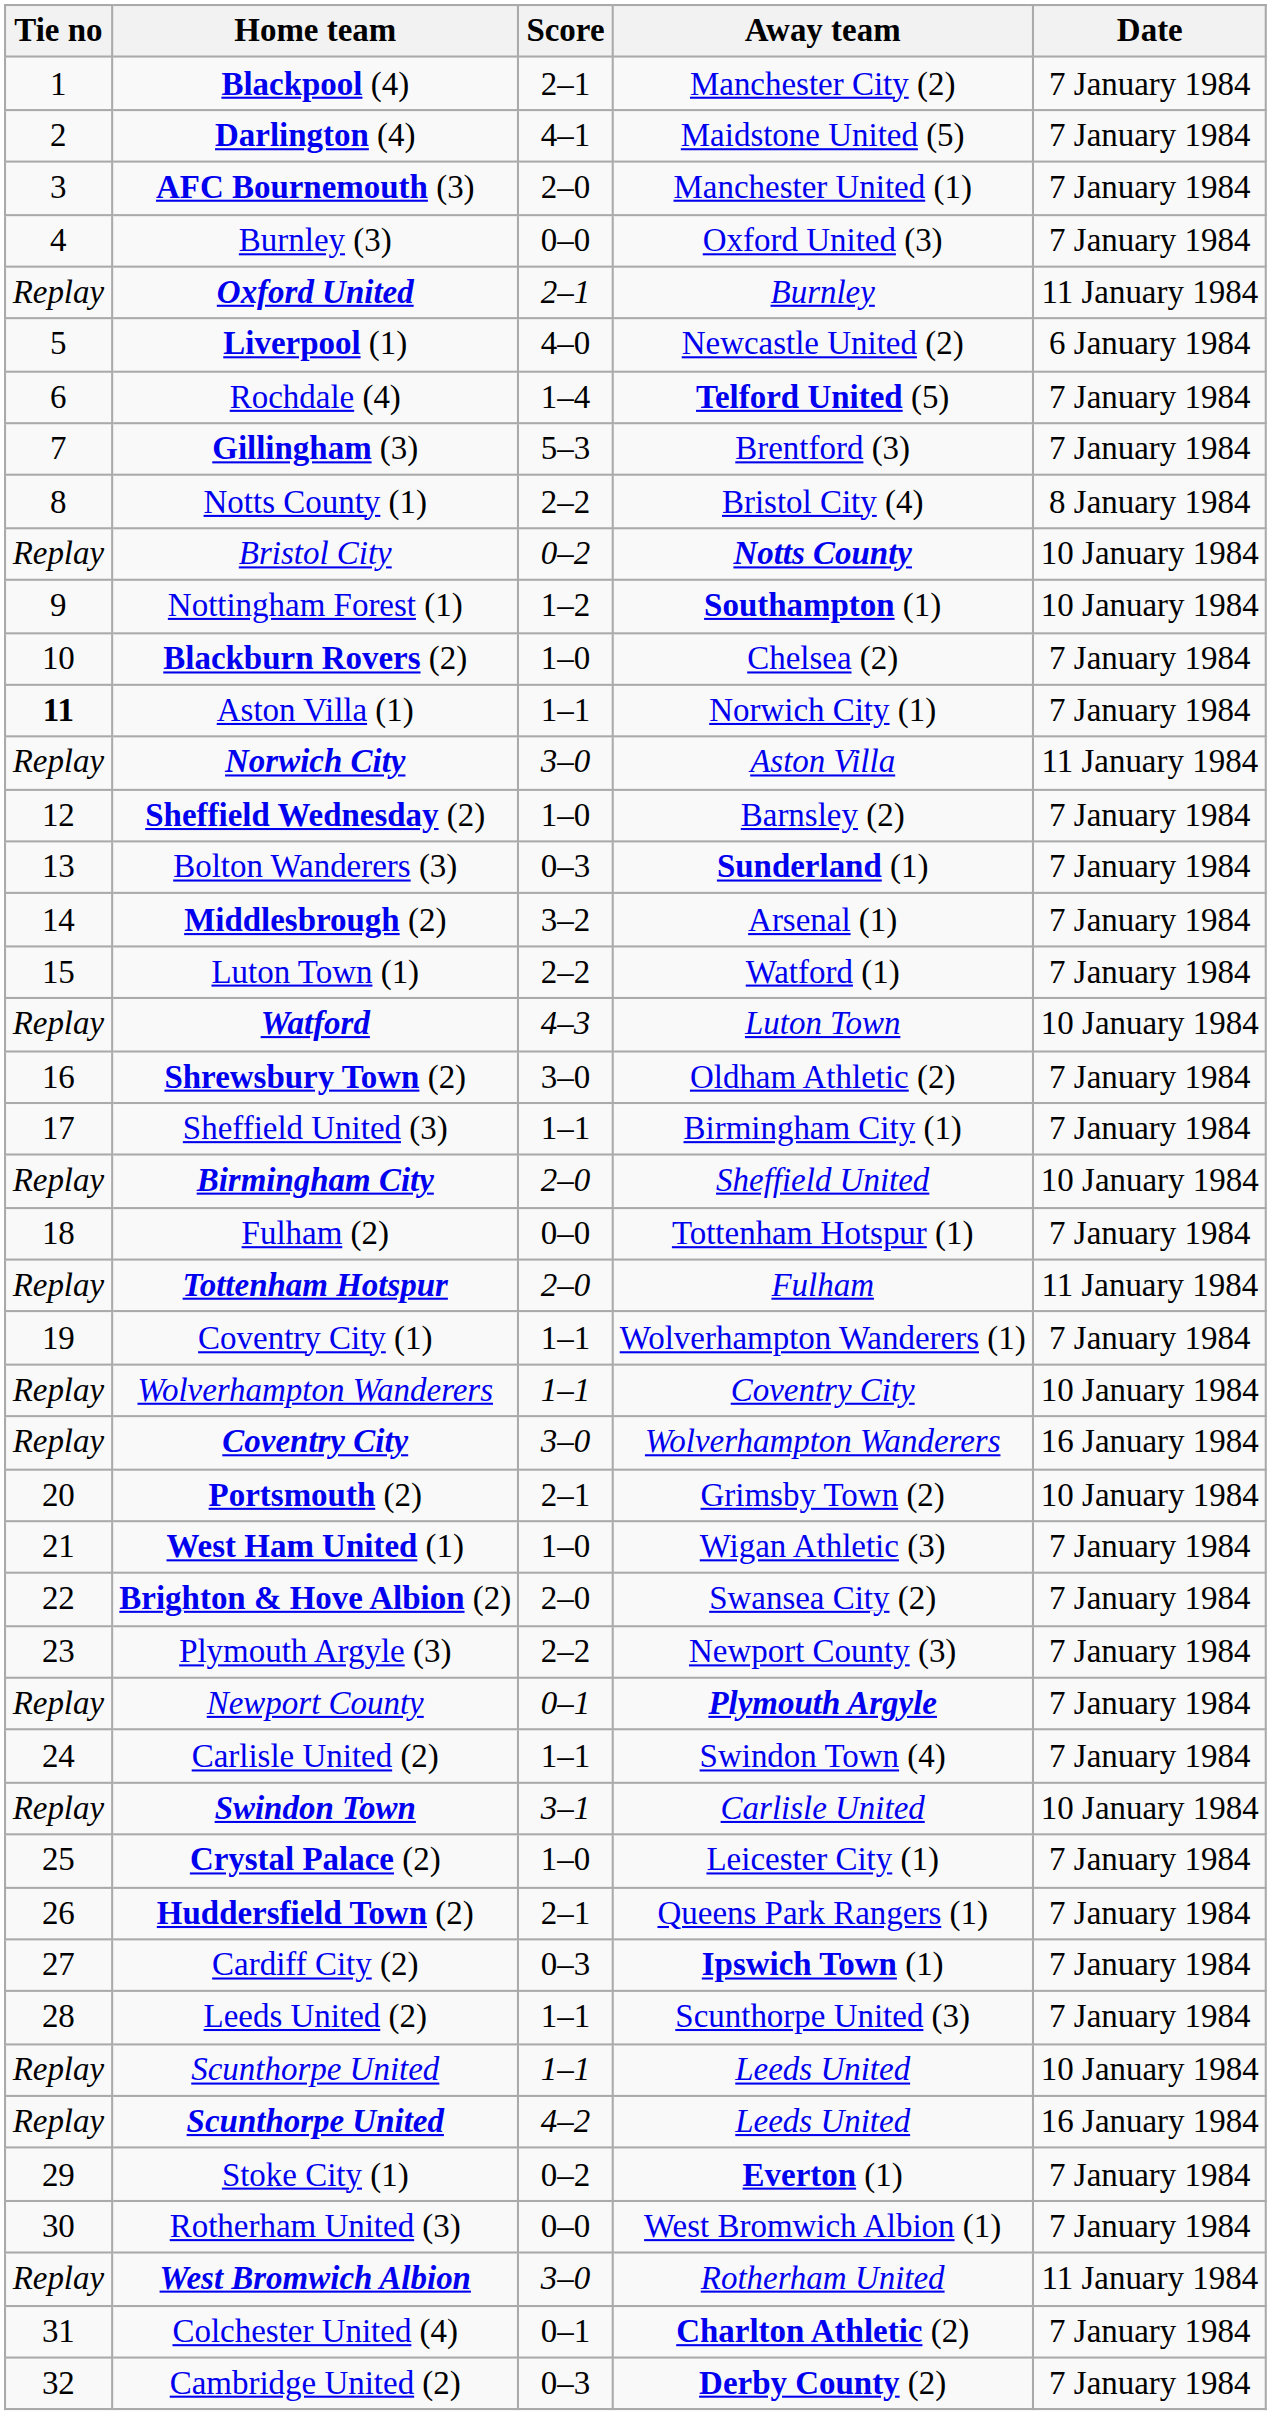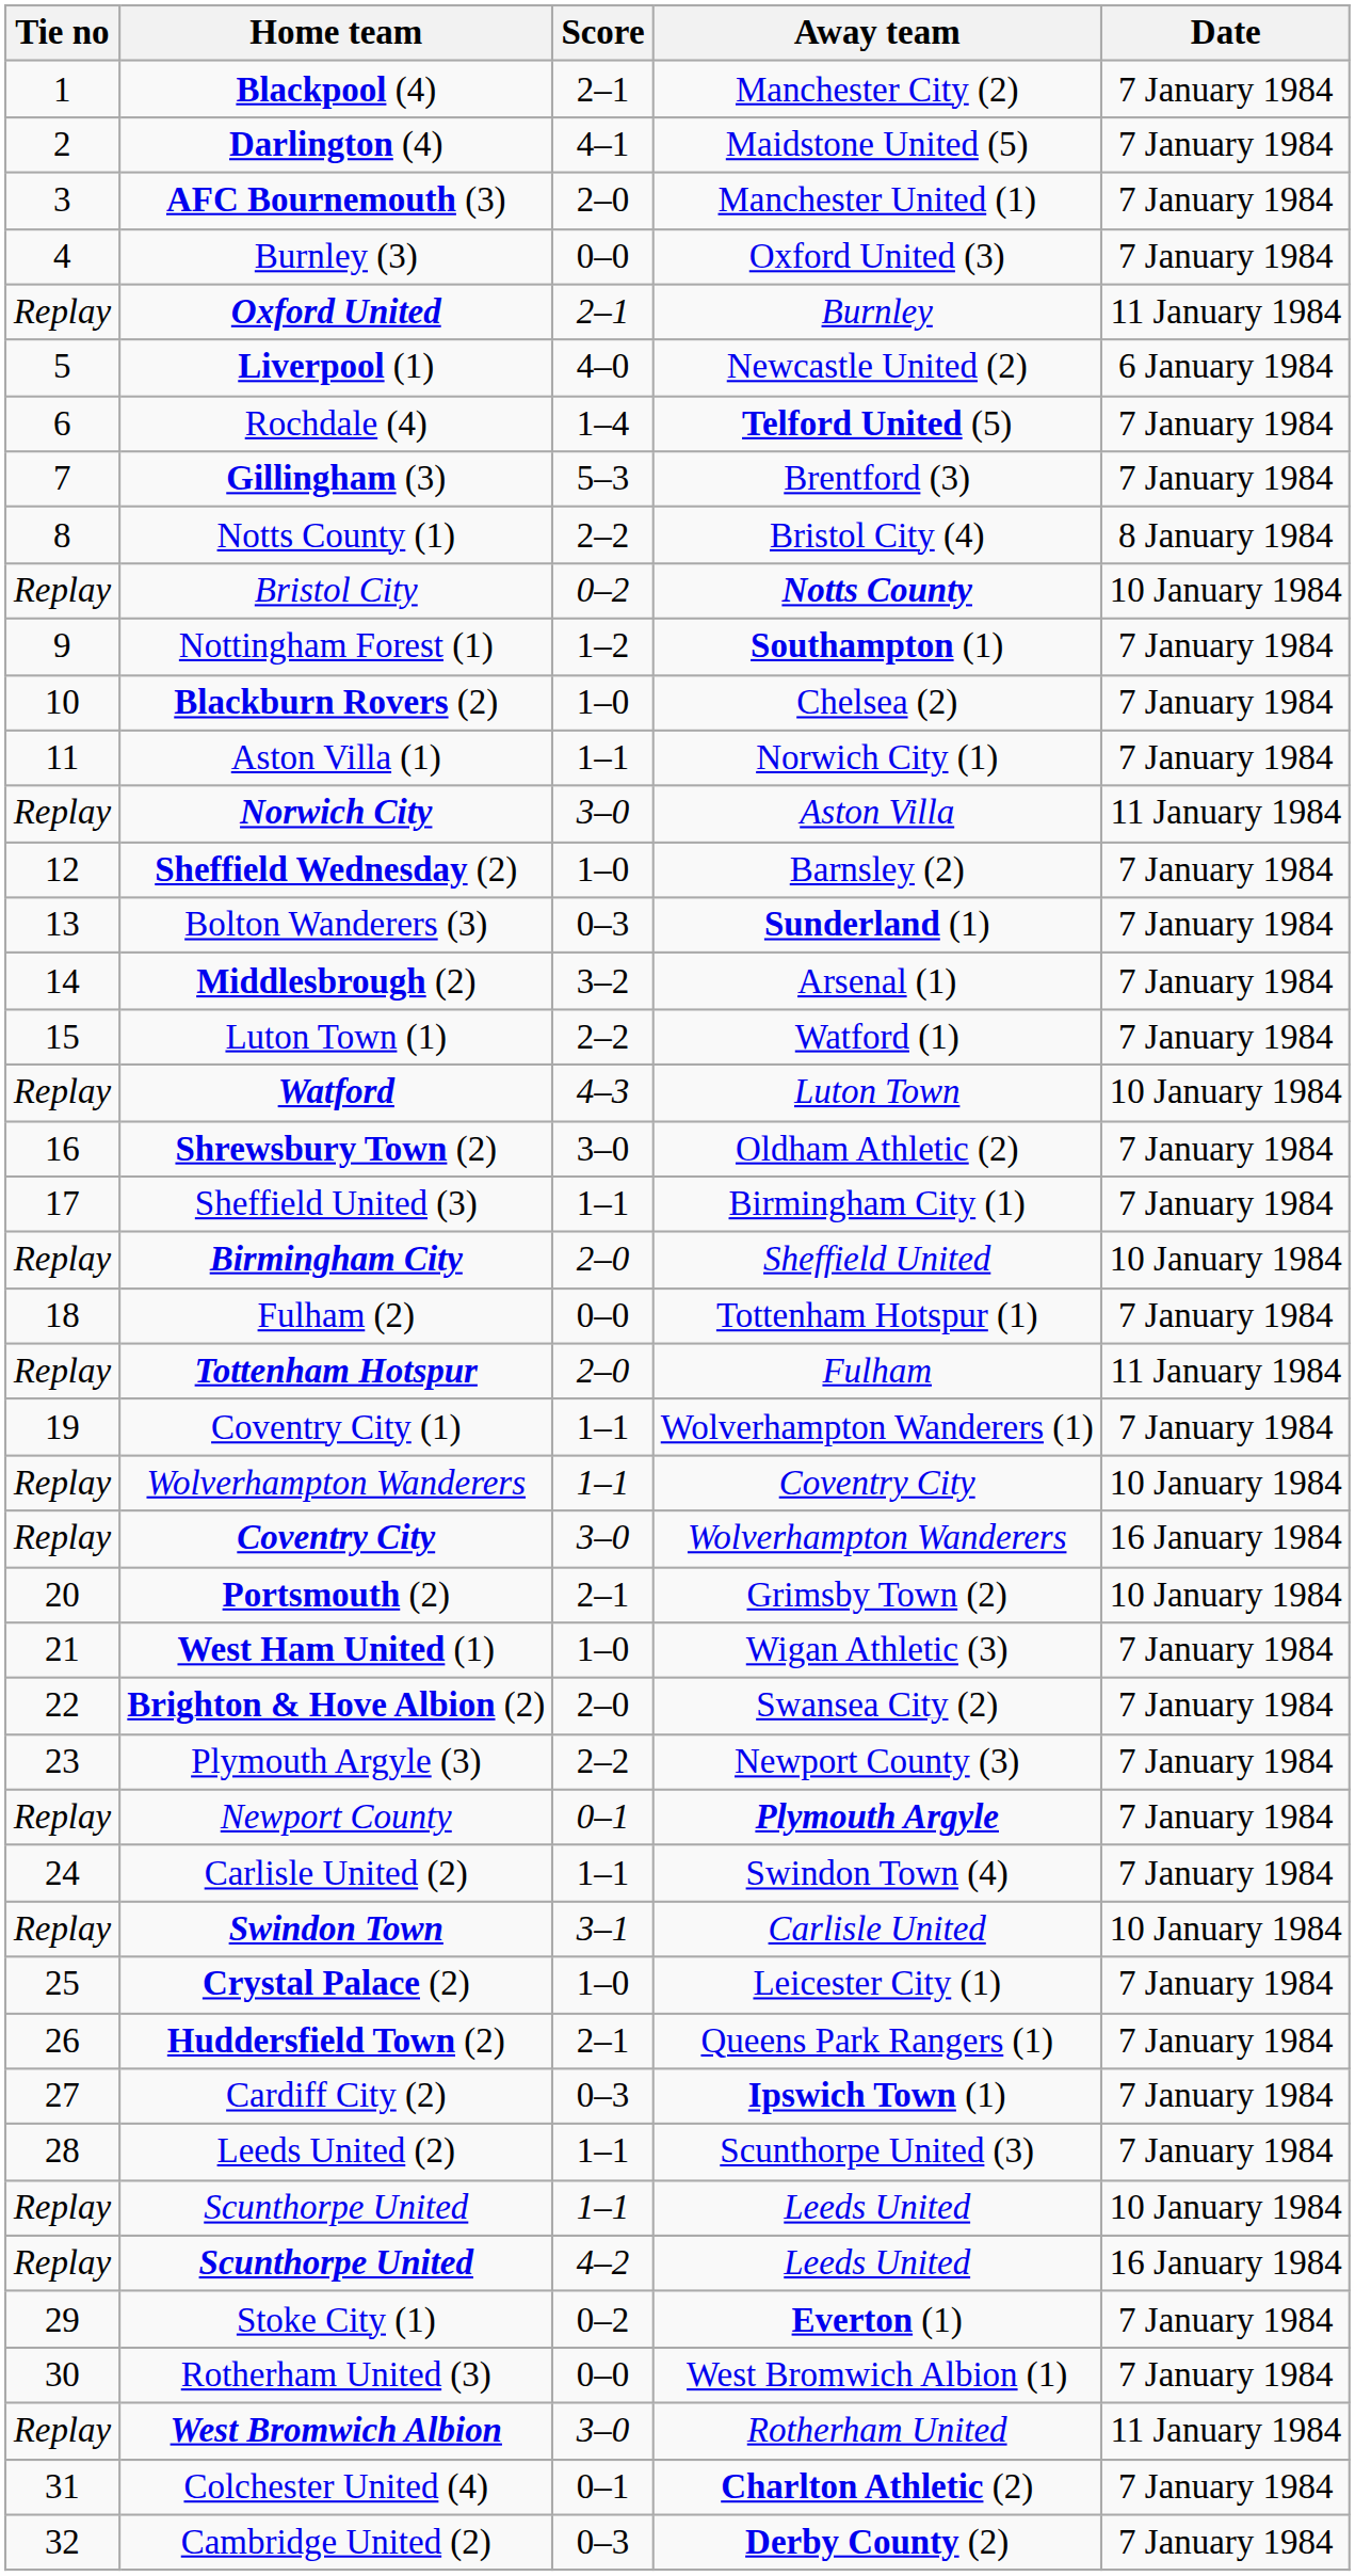 <table class="wikitable" style="text-align: center">
 <tr>
 <th>Tie no</th>
 <th>Home team</th>
 <th>Score</th>
 <th>Away team</th>
 <th>Date</th>
 </tr>
 <tr>
 <td>1</td>
 <td><strong><a href='#'>Blackpool</a></strong> (4)</td>
 <td>2–1</td>
 <td><a href='#'>Manchester City</a> (2)</td>
 <td>7 January 1984</td>
 </tr>
 <tr>
 <td>2</td>
 <td><strong><a href='#'>Darlington</a></strong> (4)</td>
 <td>4–1</td>
 <td><a href='#'>Maidstone United</a> (5)</td>
 <td>7 January 1984</td>
 </tr>
 <tr>
 <td>3</td>
 <td><strong><a href='#'>AFC Bournemouth</a></strong> (3)</td>
 <td>2–0</td>
 <td><a href='#'>Manchester United</a> (1)</td>
 <td>7 January 1984</td>
 </tr>
 <tr>
 <td>4</td>
 <td><a href='#'>Burnley</a> (3)</td>
 <td>0–0</td>
 <td><a href='#'>Oxford United</a> (3)</td>
 <td>7 January 1984</td>
 </tr>
 <tr>
 <td><em>Replay</em></td>
 <td><strong><em><a href='#'>Oxford United</a></em></strong></td>
 <td><em>2–1</em></td>
 <td><em><a href='#'>Burnley</a></em></td>
 <td>11 January 1984</td>
 </tr>
 <tr>
 <td>5</td>
 <td><strong><a href='#'>Liverpool</a></strong> (1)</td>
 <td>4–0</td>
 <td><a href='#'>Newcastle United</a> (2)</td>
 <td>6 January 1984</td>
 </tr>
 <tr>
 <td>6</td>
 <td><a href='#'>Rochdale</a> (4)</td>
 <td>1–4</td>
 <td><strong><a href='#'>Telford United</a></strong> (5)</td>
 <td>7 January 1984</td>
 </tr>
 <tr>
 <td>7</td>
 <td><strong><a href='#'>Gillingham</a></strong> (3)</td>
 <td>5–3</td>
 <td><a href='#'>Brentford</a> (3)</td>
 <td>7 January 1984</td>
 </tr>
 <tr>
 <td>8</td>
 <td><a href='#'>Notts County</a> (1)</td>
 <td>2–2</td>
 <td><a href='#'>Bristol City</a> (4)</td>
 <td>8 January 1984</td>
 </tr>
 <tr>
 <td><em>Replay</em></td>
 <td><em><a href='#'>Bristol City</a></em></td>
 <td><em>0–2</em></td>
 <td><strong><em><a href='#'>Notts County</a></em></strong></td>
 <td>10 January 1984</td>
 </tr>
 <tr>
 <td>9</td>
 <td><a href='#'>Nottingham Forest</a> (1)</td>
 <td>1–2</td>
 <td><strong><a href='#'>Southampton</a></strong> (1)</td>
-<td>10 January 1984</td>
+<td>7 January 1984</td>
 </tr>
 <tr>
 <td>10</td>
 <td><strong><a href='#'>Blackburn Rovers</a></strong> (2)</td>
 <td>1–0</td>
 <td><a href='#'>Chelsea</a> (2)</td>
 <td>7 January 1984</td>
 </tr>
 <tr>
-<td><strong>11</strong></td>
+<td>11</td>
 <td><a href='#'>Aston Villa</a> (1)</td>
 <td>1–1</td>
 <td><a href='#'>Norwich City</a> (1)</td>
 <td>7 January 1984</td>
 </tr>
 <tr>
 <td><em>Replay</em></td>
 <td><strong><em><a href='#'>Norwich City</a></em></strong></td>
 <td><em>3–0</em></td>
 <td><em><a href='#'>Aston Villa</a></em></td>
 <td>11 January 1984</td>
 </tr>
 <tr>
 <td>12</td>
 <td><strong><a href='#'>Sheffield Wednesday</a></strong> (2)</td>
 <td>1–0</td>
 <td><a href='#'>Barnsley</a> (2)</td>
 <td>7 January 1984</td>
 </tr>
 <tr>
 <td>13</td>
 <td><a href='#'>Bolton Wanderers</a> (3)</td>
 <td>0–3</td>
 <td><strong><a href='#'>Sunderland</a></strong> (1)</td>
 <td>7 January 1984</td>
 </tr>
 <tr>
 <td>14</td>
 <td><strong><a href='#'>Middlesbrough</a></strong> (2)</td>
 <td>3–2</td>
 <td><a href='#'>Arsenal</a> (1)</td>
 <td>7 January 1984</td>
 </tr>
 <tr>
 <td>15</td>
 <td><a href='#'>Luton Town</a> (1)</td>
 <td>2–2</td>
 <td><a href='#'>Watford</a> (1)</td>
 <td>7 January 1984</td>
 </tr>
 <tr>
 <td><em>Replay</em></td>
 <td><strong><em><a href='#'>Watford</a></em></strong></td>
 <td><em>4–3</em></td>
 <td><em><a href='#'>Luton Town</a></em></td>
 <td>10 January 1984</td>
 </tr>
 <tr>
 <td>16</td>
 <td><strong><a href='#'>Shrewsbury Town</a></strong> (2)</td>
 <td>3–0</td>
 <td><a href='#'>Oldham Athletic</a> (2)</td>
 <td>7 January 1984</td>
 </tr>
 <tr>
 <td>17</td>
 <td><a href='#'>Sheffield United</a> (3)</td>
 <td>1–1</td>
 <td><a href='#'>Birmingham City</a> (1)</td>
 <td>7 January 1984</td>
 </tr>
 <tr>
 <td><em>Replay</em></td>
 <td><strong><em><a href='#'>Birmingham City</a></em></strong></td>
 <td><em>2–0</em></td>
 <td><em><a href='#'>Sheffield United</a></em></td>
 <td>10 January 1984</td>
 </tr>
 <tr>
 <td>18</td>
 <td><a href='#'>Fulham</a> (2)</td>
 <td>0–0</td>
 <td><a href='#'>Tottenham Hotspur</a> (1)</td>
 <td>7 January 1984</td>
 </tr>
 <tr>
 <td><em>Replay</em></td>
 <td><strong><em><a href='#'>Tottenham Hotspur</a></em></strong></td>
 <td><em>2–0</em></td>
 <td><em><a href='#'>Fulham</a></em></td>
 <td>11 January 1984</td>
 </tr>
 <tr>
 <td>19</td>
 <td><a href='#'>Coventry City</a> (1)</td>
 <td>1–1</td>
 <td><a href='#'>Wolverhampton Wanderers</a> (1)</td>
 <td>7 January 1984</td>
 </tr>
 <tr>
 <td><em>Replay</em></td>
 <td><em><a href='#'>Wolverhampton Wanderers</a></em></td>
 <td><em>1–1</em></td>
 <td><em><a href='#'>Coventry City</a></em></td>
 <td>10 January 1984</td>
 </tr>
 <tr>
 <td><em>Replay</em></td>
 <td><strong><em><a href='#'>Coventry City</a></em></strong></td>
 <td><em>3–0</em></td>
 <td><em><a href='#'>Wolverhampton Wanderers</a></em></td>
 <td>16 January 1984</td>
 </tr>
 <tr>
 <td>20</td>
 <td><strong><a href='#'>Portsmouth</a></strong> (2)</td>
 <td>2–1</td>
 <td><a href='#'>Grimsby Town</a> (2)</td>
 <td>10 January 1984</td>
 </tr>
 <tr>
 <td>21</td>
 <td><strong><a href='#'>West Ham United</a></strong> (1)</td>
 <td>1–0</td>
 <td><a href='#'>Wigan Athletic</a> (3)</td>
 <td>7 January 1984</td>
 </tr>
 <tr>
 <td>22</td>
 <td><strong><a href='#'>Brighton & Hove Albion</a></strong> (2)</td>
 <td>2–0</td>
 <td><a href='#'>Swansea City</a> (2)</td>
 <td>7 January 1984</td>
 </tr>
 <tr>
 <td>23</td>
 <td><a href='#'>Plymouth Argyle</a> (3)</td>
 <td>2–2</td>
 <td><a href='#'>Newport County</a> (3)</td>
 <td>7 January 1984</td>
 </tr>
 <tr>
 <td><em>Replay</em></td>
 <td><em><a href='#'>Newport County</a></em></td>
 <td><em>0–1</em></td>
 <td><strong><em><a href='#'>Plymouth Argyle</a></em></strong></td>
 <td>7 January 1984</td>
 </tr>
 <tr>
 <td>24</td>
 <td><a href='#'>Carlisle United</a> (2)</td>
 <td>1–1</td>
 <td><a href='#'>Swindon Town</a> (4)</td>
 <td>7 January 1984</td>
 </tr>
 <tr>
 <td><em>Replay</em></td>
 <td><strong><em><a href='#'>Swindon Town</a></em></strong></td>
 <td><em>3–1</em></td>
 <td><em><a href='#'>Carlisle United</a></em></td>
 <td>10 January 1984</td>
 </tr>
 <tr>
 <td>25</td>
 <td><strong><a href='#'>Crystal Palace</a></strong> (2)</td>
 <td>1–0</td>
 <td><a href='#'>Leicester City</a> (1)</td>
 <td>7 January 1984</td>
 </tr>
 <tr>
 <td>26</td>
 <td><strong><a href='#'>Huddersfield Town</a></strong> (2)</td>
 <td>2–1</td>
 <td><a href='#'>Queens Park Rangers</a> (1)</td>
 <td>7 January 1984</td>
 </tr>
 <tr>
 <td>27</td>
 <td><a href='#'>Cardiff City</a> (2)</td>
 <td>0–3</td>
 <td><strong><a href='#'>Ipswich Town</a></strong> (1)</td>
 <td>7 January 1984</td>
 </tr>
 <tr>
 <td>28</td>
 <td><a href='#'>Leeds United</a> (2)</td>
 <td>1–1</td>
 <td><a href='#'>Scunthorpe United</a> (3)</td>
 <td>7 January 1984</td>
 </tr>
 <tr>
 <td><em>Replay</em></td>
 <td><em><a href='#'>Scunthorpe United</a></em></td>
 <td><em>1–1</em></td>
 <td><em><a href='#'>Leeds United</a></em></td>
 <td>10 January 1984</td>
 </tr>
 <tr>
 <td><em>Replay</em></td>
 <td><strong><em><a href='#'>Scunthorpe United</a></em></strong></td>
 <td><em>4–2</em></td>
 <td><em><a href='#'>Leeds United</a></em></td>
 <td>16 January 1984</td>
 </tr>
 <tr>
 <td>29</td>
 <td><a href='#'>Stoke City</a> (1)</td>
 <td>0–2</td>
 <td><strong><a href='#'>Everton</a></strong> (1)</td>
 <td>7 January 1984</td>
 </tr>
 <tr>
 <td>30</td>
 <td><a href='#'>Rotherham United</a> (3)</td>
 <td>0–0</td>
 <td><a href='#'>West Bromwich Albion</a> (1)</td>
 <td>7 January 1984</td>
 </tr>
 <tr>
 <td><em>Replay</em></td>
 <td><strong><em><a href='#'>West Bromwich Albion</a></em></strong></td>
 <td><em>3–0</em></td>
 <td><em><a href='#'>Rotherham United</a></em></td>
 <td>11 January 1984</td>
 </tr>
 <tr>
 <td>31</td>
 <td><a href='#'>Colchester United</a> (4)</td>
 <td>0–1</td>
 <td><strong><a href='#'>Charlton Athletic</a></strong> (2)</td>
 <td>7 January 1984</td>
 </tr>
 <tr>
 <td>32</td>
 <td><a href='#'>Cambridge United</a> (2)</td>
 <td>0–3</td>
 <td><strong><a href='#'>Derby County</a></strong> (2)</td>
 <td>7 January 1984</td>
 </tr>
 </table>
